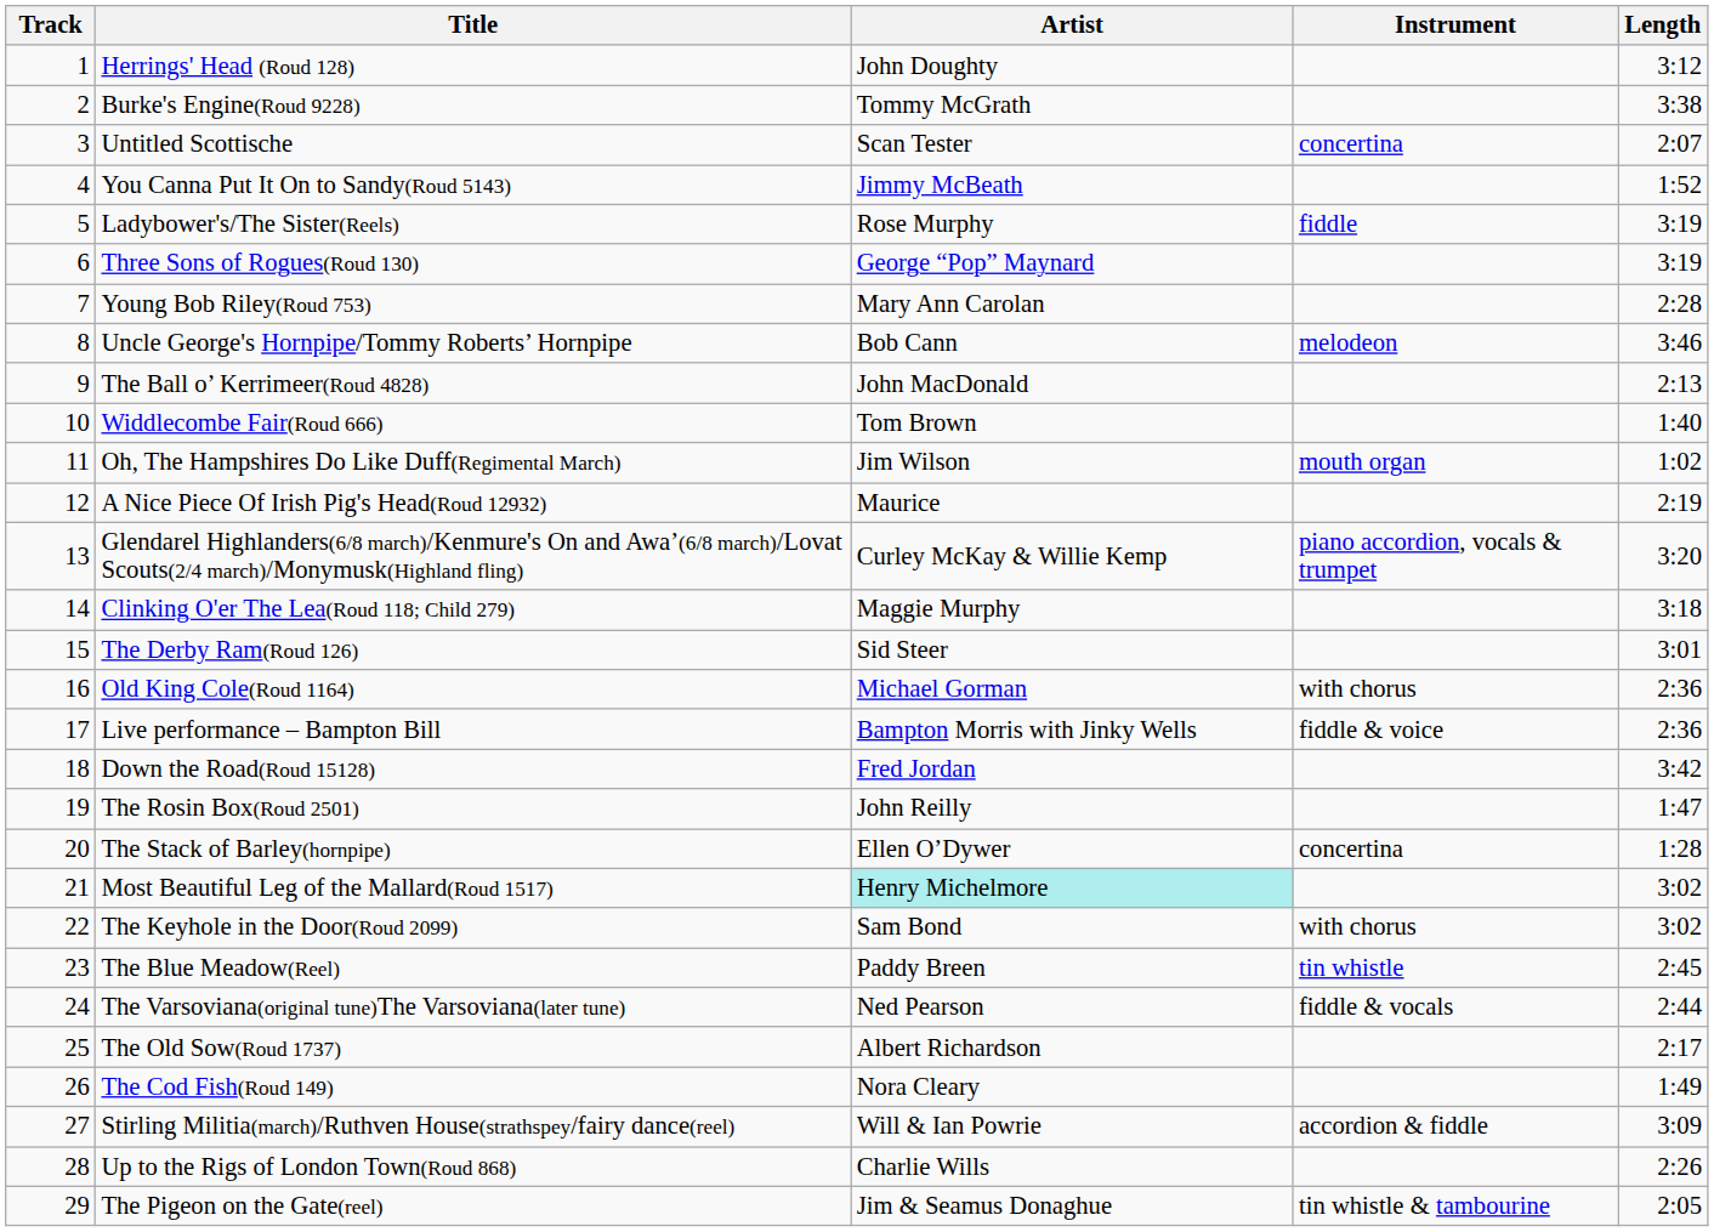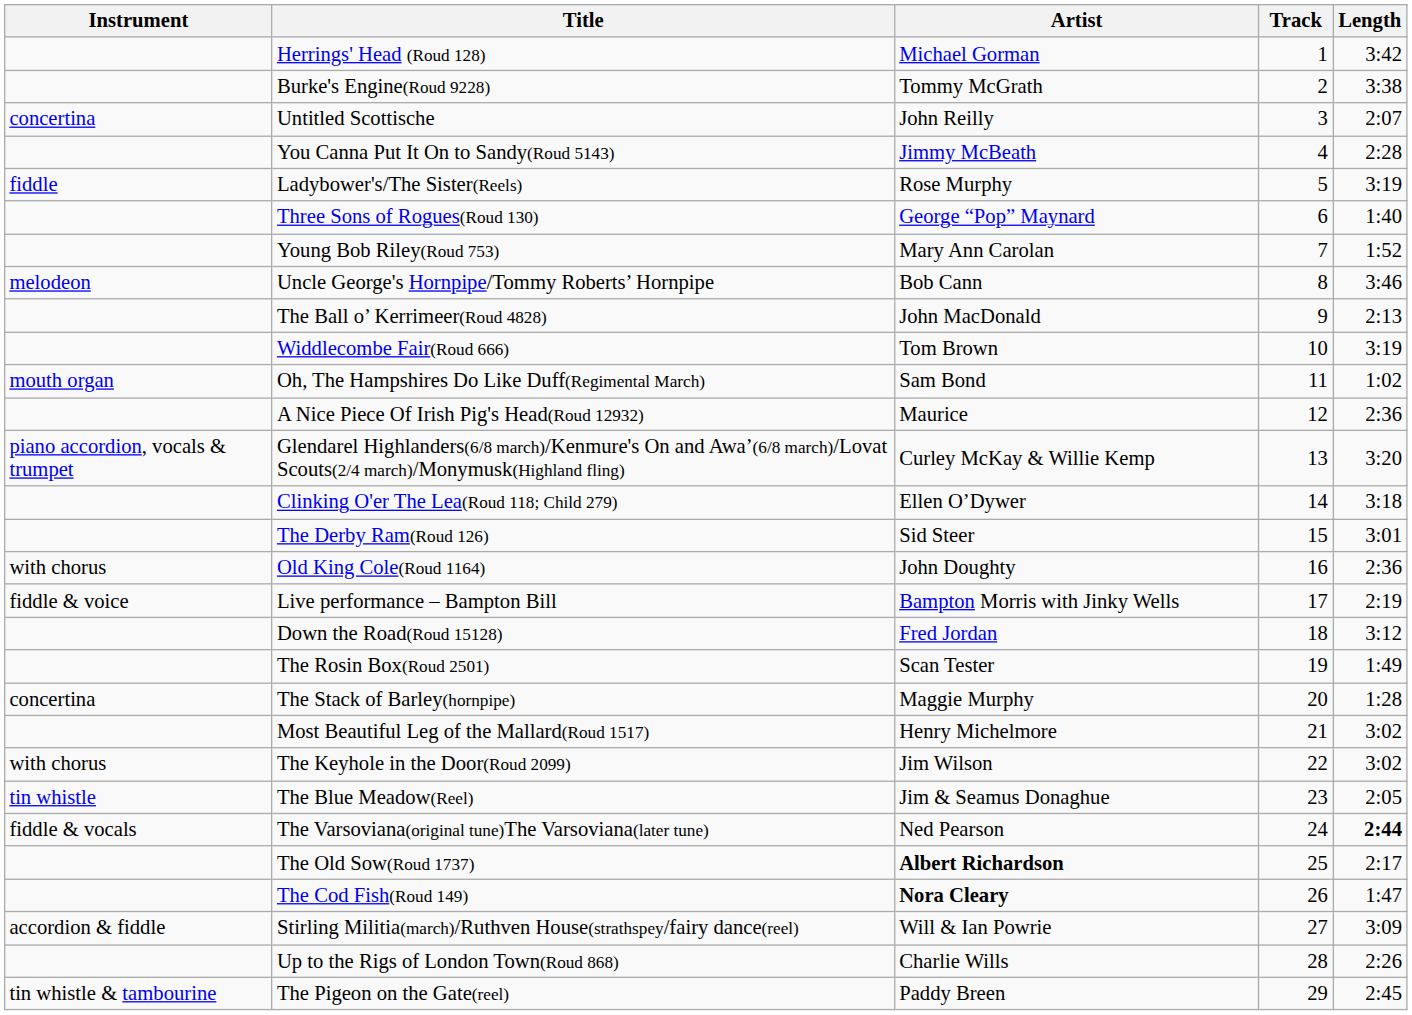 <table class="wikitable">
 <tr>
-<th style="width:  50px">Track</th>
+<th style="width: 200px">Instrument</th>
 <th style="width: 475px">Title</th>
 <th style="width: 275px">Artist</th>
-<th style="width: 200px">Instrument</th>
+<th style="width:  50px">Track</th>
 <th style="width:  50px">Length</th>
 </tr>
 <tr>
+<td></td>
+<td><a href='#'>Herrings' Head</a> <small>(Roud 128)</small></td>
+<td><a href='#'>Michael Gorman</a></td>
 <td style="text-align: right;">1</td>
-<td><a href='#'>Herrings' Head</a> <small>(Roud 128)</small></td>
+<td style="text-align: right;">3:42</td>
+</tr>
+<tr>
+<td></td>
+<td>Burke's Engine<small>(Roud 9228)</small></td>
+<td>Tommy McGrath</td>
+<td style="text-align: right;">2</td>
+<td style="text-align: right;">3:38</td>
+</tr>
+<tr>
+<td><a href='#'>concertina</a></td>
+<td>Untitled Scottische</td>
+<td>John Reilly</td>
+<td style="text-align: right;">3</td>
+<td style="text-align: right;">2:07</td>
+</tr>
+<tr>
+<td></td>
+<td>You Canna Put It On to Sandy<small>(Roud 5143)</small></td>
+<td><a href='#'>Jimmy McBeath</a></td>
+<td style="text-align: right;">4</td>
+<td style="text-align: right;">2:28</td>
+</tr>
+<tr>
+<td><a href='#'>fiddle</a></td>
+<td>Ladybower's/The Sister<small>(Reels)</small></td>
+<td>Rose Murphy</td>
+<td style="text-align: right;">5</td>
+<td style="text-align: right;">3:19</td>
+</tr>
+<tr>
+<td></td>
+<td><a href='#'>Three Sons of Rogues</a><small>(Roud 130)</small></td>
+<td><a href='#'>George “Pop” Maynard</a></td>
+<td style="text-align: right;">6</td>
+<td style="text-align: right;">1:40</td>
+</tr>
+<tr>
+<td></td>
+<td>Young Bob Riley<small>(Roud 753)</small></td>
+<td>Mary Ann Carolan</td>
+<td style="text-align: right;">7</td>
+<td style="text-align: right;">1:52</td>
+</tr>
+<tr>
+<td><a href='#'>melodeon</a></td>
+<td>Uncle George's <a href='#'>Hornpipe</a>/Tommy Roberts’ Hornpipe</td>
+<td>Bob Cann</td>
+<td style="text-align: right;">8</td>
+<td style="text-align: right;">3:46</td>
+</tr>
+<tr>
+<td></td>
+<td>The Ball o’ Kerrimeer<small>(Roud 4828)</small></td>
+<td>John MacDonald</td>
+<td style="text-align: right;">9</td>
+<td style="text-align: right;">2:13</td>
+</tr>
+<tr>
+<td></td>
+<td><a href='#'>Widdlecombe Fair</a><small>(Roud 666)</small></td>
+<td>Tom Brown</td>
+<td style="text-align: right;">10</td>
+<td style="text-align: right;">3:19</td>
+</tr>
+<tr>
+<td><a href='#'>mouth organ</a></td>
+<td>Oh, The Hampshires Do Like Duff<small>(Regimental March)</small></td>
+<td>Sam Bond</td>
+<td style="text-align: right;">11</td>
+<td style="text-align: right;">1:02</td>
+</tr>
+<tr>
+<td></td>
+<td>A Nice Piece Of Irish Pig's Head<small>(Roud 12932)</small></td>
+<td>Maurice</td>
+<td style="text-align: right;">12</td>
+<td style="text-align: right;">2:36</td>
+</tr>
+<tr>
+<td><a href='#'>piano accordion</a>, vocals & <a href='#'>trumpet</a></td>
+<td>Glendarel Highlanders<small>(6/8 march)</small>/Kenmure's On and Awa’<small>(6/8 march)</small>/Lovat Scouts<small>(2/4 march)</small>/Monymusk<small>(Highland fling)</small></td>
+<td>Curley McKay & Willie Kemp</td>
+<td style="text-align: right;">13</td>
+<td style="text-align: right;">3:20</td>
+</tr>
+<tr>
+<td></td>
+<td><a href='#'>Clinking O'er The Lea</a><small>(Roud 118; Child 279)</small></td>
+<td>Ellen O’Dywer</td>
+<td style="text-align: right;">14</td>
+<td style="text-align: right;">3:18</td>
+</tr>
+<tr>
+<td></td>
+<td><a href='#'>The Derby Ram</a><small>(Roud 126)</small></td>
+<td>Sid Steer</td>
+<td style="text-align: right;">15</td>
+<td style="text-align: right;">3:01</td>
+</tr>
+<tr>
+<td>with chorus</td>
+<td><a href='#'>Old King Cole</a><small>(Roud 1164)</small></td>
 <td>John Doughty</td>
+<td style="text-align: right;">16</td>
+<td style="text-align: right;">2:36</td>
+</tr>
+<tr>
+<td>fiddle & voice</td>
+<td>Live performance – Bampton Bill</td>
+<td><a href='#'>Bampton</a> Morris with Jinky Wells</td>
+<td style="text-align: right;">17</td>
+<td style="text-align: right;">2:19</td>
+</tr>
+<tr>
 <td></td>
+<td>Down the Road<small>(Roud 15128)</small></td>
+<td><a href='#'>Fred Jordan</a></td>
+<td style="text-align: right;">18</td>
 <td style="text-align: right;">3:12</td>
 </tr>
 <tr>
-<td style="text-align: right;">2</td>
-<td>Burke's Engine<small>(Roud 9228)</small></td>
-<td>Tommy McGrath</td>
 <td></td>
-<td style="text-align: right;">3:38</td>
+<td>The Rosin Box<small>(Roud 2501)</small></td>
+<td>Scan Tester</td>
+<td style="text-align: right;">19</td>
+<td style="text-align: right;">1:49</td>
 </tr>
 <tr>
-<td style="text-align: right;">3</td>
-<td>Untitled Scottische</td>
-<td>Scan Tester</td>
-<td><a href='#'>concertina</a></td>
-<td style="text-align: right;">2:07</td>
+<td>concertina</td>
+<td>The Stack of Barley<small>(hornpipe)</small></td>
+<td>Maggie Murphy</td>
+<td style="text-align: right;">20</td>
+<td style="text-align: right;">1:28</td>
 </tr>
 <tr>
-<td style="text-align: right;">4</td>
-<td>You Canna Put It On to Sandy<small>(Roud 5143)</small></td>
-<td><a href='#'>Jimmy McBeath</a></td>
 <td></td>
-<td style="text-align: right;">1:52</td>
+<td>Most Beautiful Leg of the Mallard<small>(Roud 1517)</small></td>
+<td>Henry Michelmore</td>
+<td style="text-align: right;">21</td>
+<td style="text-align: right;">3:02</td>
 </tr>
 <tr>
-<td style="text-align: right;">5</td>
-<td>Ladybower's/The Sister<small>(Reels)</small></td>
-<td>Rose Murphy</td>
-<td><a href='#'>fiddle</a></td>
-<td style="text-align: right;">3:19</td>
+<td>with chorus</td>
+<td>The Keyhole in the Door<small>(Roud 2099)</small></td>
+<td>Jim Wilson</td>
+<td style="text-align: right;">22</td>
+<td style="text-align: right;">3:02</td>
 </tr>
 <tr>
-<td style="text-align: right;">6</td>
-<td><a href='#'>Three Sons of Rogues</a><small>(Roud 130)</small></td>
-<td><a href='#'>George “Pop” Maynard</a></td>
-<td></td>
-<td style="text-align: right;">3:19</td>
+<td><a href='#'>tin whistle</a></td>
+<td>The Blue Meadow<small>(Reel)</small></td>
+<td>Jim & Seamus Donaghue</td>
+<td style="text-align: right;">23</td>
+<td style="text-align: right;">2:05</td>
 </tr>
 <tr>
-<td style="text-align: right;">7</td>
-<td>Young Bob Riley<small>(Roud 753)</small></td>
-<td>Mary Ann Carolan</td>
-<td></td>
-<td style="text-align: right;">2:28</td>
+<td>fiddle & vocals</td>
+<td>The Varsoviana<small>(original tune)</small>The Varsoviana<small>(later tune)</small></td>
+<td>Ned Pearson</td>
+<td style="text-align: right;">24</td>
+<td style="text-align: right;"><strong>2:44</strong></td>
 </tr>
 <tr>
-<td style="text-align: right;">8</td>
-<td>Uncle George's <a href='#'>Hornpipe</a>/Tommy Roberts’ Hornpipe</td>
-<td>Bob Cann</td>
-<td><a href='#'>melodeon</a></td>
-<td style="text-align: right;">3:46</td>
+<td></td>
+<td>The Old Sow<small>(Roud 1737)</small></td>
+<td><strong>Albert Richardson</strong></td>
+<td style="text-align: right;">25</td>
+<td style="text-align: right;">2:17</td>
 </tr>
 <tr>
-<td style="text-align: right;">9</td>
-<td>The Ball o’ Kerrimeer<small>(Roud 4828)</small></td>
-<td>John MacDonald</td>
 <td></td>
-<td style="text-align: right;">2:13</td>
-</tr>
-<tr>
-<td style="text-align: right;">10</td>
-<td><a href='#'>Widdlecombe Fair</a><small>(Roud 666)</small></td>
-<td>Tom Brown</td>
-<td></td>
-<td style="text-align: right;">1:40</td>
-</tr>
-<tr>
-<td style="text-align: right;">11</td>
-<td>Oh, The Hampshires Do Like Duff<small>(Regimental March)</small></td>
-<td>Jim Wilson</td>
-<td><a href='#'>mouth organ</a></td>
-<td style="text-align: right;">1:02</td>
-</tr>
-<tr>
-<td style="text-align: right;">12</td>
-<td>A Nice Piece Of Irish Pig's Head<small>(Roud 12932)</small></td>
-<td>Maurice</td>
-<td></td>
-<td style="text-align: right;">2:19</td>
-</tr>
-<tr>
-<td style="text-align: right;">13</td>
-<td>Glendarel Highlanders<small>(6/8 march)</small>/Kenmure's On and Awa’<small>(6/8 march)</small>/Lovat Scouts<small>(2/4 march)</small>/Monymusk<small>(Highland fling)</small></td>
-<td>Curley McKay & Willie Kemp</td>
-<td><a href='#'>piano accordion</a>, vocals & <a href='#'>trumpet</a></td>
-<td style="text-align: right;">3:20</td>
-</tr>
-<tr>
-<td style="text-align: right;">14</td>
-<td><a href='#'>Clinking O'er The Lea</a><small>(Roud 118; Child 279)</small></td>
-<td>Maggie Murphy</td>
-<td></td>
-<td style="text-align: right;">3:18</td>
-</tr>
-<tr>
-<td style="text-align: right;">15</td>
-<td><a href='#'>The Derby Ram</a><small>(Roud 126)</small></td>
-<td>Sid Steer</td>
-<td></td>
-<td style="text-align: right;">3:01</td>
-</tr>
-<tr>
-<td style="text-align: right;">16</td>
-<td><a href='#'>Old King Cole</a><small>(Roud 1164)</small></td>
-<td><a href='#'>Michael Gorman</a></td>
-<td>with chorus</td>
-<td style="text-align: right;">2:36</td>
-</tr>
-<tr>
-<td style="text-align: right;">17</td>
-<td>Live performance – Bampton Bill</td>
-<td><a href='#'>Bampton</a> Morris with Jinky Wells</td>
-<td>fiddle & voice</td>
-<td style="text-align: right;">2:36</td>
-</tr>
-<tr>
-<td style="text-align: right;">18</td>
-<td>Down the Road<small>(Roud 15128)</small></td>
-<td><a href='#'>Fred Jordan</a></td>
-<td></td>
-<td style="text-align: right;">3:42</td>
-</tr>
-<tr>
-<td style="text-align: right;">19</td>
-<td>The Rosin Box<small>(Roud 2501)</small></td>
-<td>John Reilly</td>
-<td></td>
+<td><a href='#'>The Cod Fish</a><small>(Roud 149)</small></td>
+<td><strong>Nora Cleary</strong></td>
+<td style="text-align: right;">26</td>
 <td style="text-align: right;">1:47</td>
 </tr>
 <tr>
-<td style="text-align: right;">20</td>
-<td>The Stack of Barley<small>(hornpipe)</small></td>
-<td>Ellen O’Dywer</td>
-<td>concertina</td>
-<td style="text-align: right;">1:28</td>
-</tr>
-<tr>
-<td style="text-align: right;">21</td>
-<td>Most Beautiful Leg of the Mallard<small>(Roud 1517)</small></td>
-<td style="background: paleturquoise;">Henry Michelmore</td>
-<td></td>
-<td style="text-align: right;">3:02</td>
-</tr>
-<tr>
-<td style="text-align: right;">22</td>
-<td>The Keyhole in the Door<small>(Roud 2099)</small></td>
-<td>Sam Bond</td>
-<td>with chorus</td>
-<td style="text-align: right;">3:02</td>
-</tr>
-<tr>
-<td style="text-align: right;">23</td>
-<td>The Blue Meadow<small>(Reel)</small></td>
-<td>Paddy Breen</td>
-<td><a href='#'>tin whistle</a></td>
-<td style="text-align: right;">2:45</td>
-</tr>
-<tr>
-<td style="text-align: right;">24</td>
-<td>The Varsoviana<small>(original tune)</small>The Varsoviana<small>(later tune)</small></td>
-<td>Ned Pearson</td>
-<td>fiddle & vocals</td>
-<td style="text-align: right;">2:44</td>
-</tr>
-<tr>
-<td style="text-align: right;">25</td>
-<td>The Old Sow<small>(Roud 1737)</small></td>
-<td>Albert Richardson</td>
-<td></td>
-<td style="text-align: right;">2:17</td>
-</tr>
-<tr>
-<td style="text-align: right;">26</td>
-<td><a href='#'>The Cod Fish</a><small>(Roud 149)</small></td>
-<td>Nora Cleary</td>
-<td></td>
-<td style="text-align: right;">1:49</td>
-</tr>
-<tr>
-<td style="text-align: right;">27</td>
+<td>accordion & fiddle</td>
 <td>Stirling Militia<small>(march)</small>/Ruthven House<small>(strathspey</small>/fairy dance<small>(reel)</small></td>
 <td>Will & Ian Powrie</td>
-<td>accordion & fiddle</td>
+<td style="text-align: right;">27</td>
 <td style="text-align: right;">3:09</td>
 </tr>
 <tr>
-<td style="text-align: right;">28</td>
+<td></td>
 <td>Up to the Rigs of London Town<small>(Roud 868)</small></td>
 <td>Charlie Wills</td>
-<td></td>
+<td style="text-align: right;">28</td>
 <td style="text-align: right;">2:26</td>
 </tr>
 <tr>
+<td>tin whistle & <a href='#'>tambourine</a></td>
+<td>The Pigeon on the Gate<small>(reel)</small></td>
+<td>Paddy Breen</td>
 <td style="text-align: right;">29</td>
-<td>The Pigeon on the Gate<small>(reel)</small></td>
-<td>Jim & Seamus Donaghue</td>
-<td>tin whistle & <a href='#'>tambourine</a></td>
-<td style="text-align: right;">2:05</td>
+<td style="text-align: right;">2:45</td>
 </tr>
 </table>
